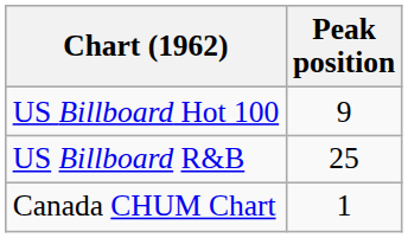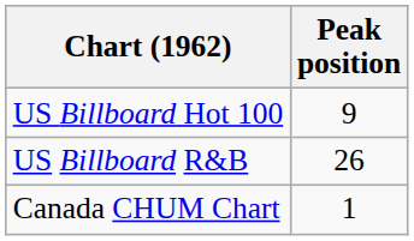 <table class="wikitable sortable">
 <tr>
 <th align="left">Chart (1962)</th>
 <th style="text-align:center;">Peak<br>position</th>
 </tr>
 <tr>
 <td align="left"><a href='#'>US <em>Billboard</em> Hot 100</a></td>
 <td style="text-align:center;">9</td>
 </tr>
 <tr>
 <td align="left"><a href='#'>US</a> <em><a href='#'>Billboard</a></em> <a href='#'>R&B</a></td>
-<td style="text-align:center;">25</td>
+<td style="text-align:center;">26</td>
 </tr>
 <tr>
 <td align="left">Canada <a href='#'>CHUM Chart</a></td>
 <td style="text-align:center;">1</td>
 </tr>
 </table>
